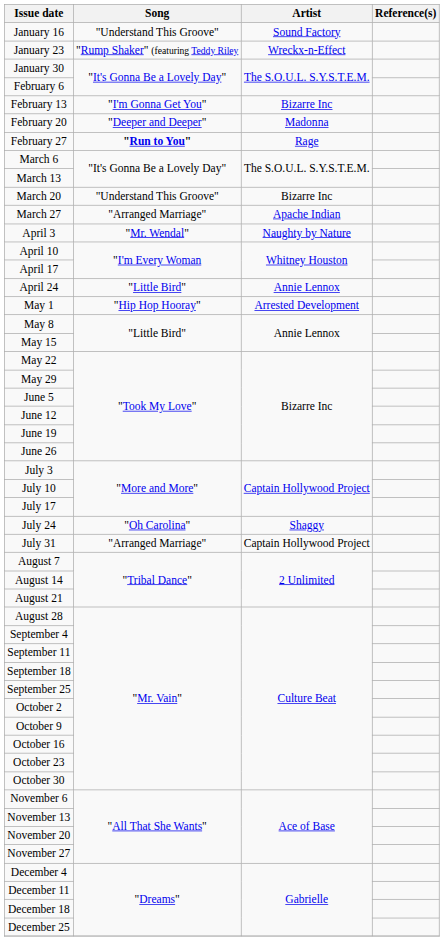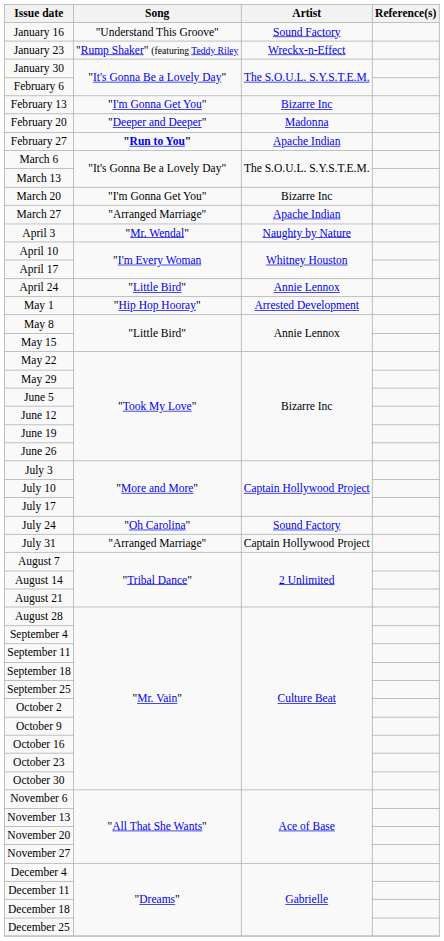 <table class="wikitable" style="text-align: center;">
 <tr>
 <th>Issue date</th>
 <th>Song</th>
 <th>Artist</th>
 <th>Reference(s)</th>
 </tr>
 <tr>
 <td>January 16</td>
 <td>"Understand This Groove"</td>
 <td><a href='#'>Sound Factory</a></td>
 <td></td>
 </tr>
 <tr>
 <td>January 23</td>
 <td>"<a href='#'>Rump Shaker</a>" <small>(featuring <a href='#'>Teddy Riley</a></small></td>
 <td><a href='#'>Wreckx-n-Effect</a></td>
 <td></td>
 </tr>
 <tr>
 <td>January 30</td>
 <td rowspan=2>"<a href='#'>It's Gonna Be a Lovely Day</a>"</td>
 <td rowspan=2><a href='#'>The S.O.U.L. S.Y.S.T.E.M.</a></td>
 <td></td>
 </tr>
 <tr>
 <td>February 6</td>
 <td></td>
 </tr>
 <tr>
 <td>February 13</td>
 <td>"<a href='#'>I'm Gonna Get You</a>"</td>
 <td><a href='#'>Bizarre Inc</a></td>
 <td></td>
 </tr>
 <tr>
 <td>February 20</td>
 <td>"<a href='#'>Deeper and Deeper</a>"</td>
 <td><a href='#'>Madonna</a></td>
 <td></td>
 </tr>
 <tr>
 <td>February 27</td>
 <td><strong>"<a href='#'>Run to You</a>"</strong></td>
-<td><a href='#'>Rage</a></td>
+<td><a href='#'>Apache Indian</a></td>
 <td></td>
 </tr>
 <tr>
 <td>March 6</td>
 <td rowspan=2>"It's Gonna Be a Lovely Day"</td>
 <td rowspan=2>The S.O.U.L. S.Y.S.T.E.M.</td>
 <td></td>
 </tr>
 <tr>
 <td>March 13</td>
 <td></td>
 </tr>
 <tr>
 <td>March 20</td>
-<td>"Understand This Groove"</td>
+<td>"I'm Gonna Get You"</td>
 <td>Bizarre Inc</td>
 <td></td>
 </tr>
 <tr>
 <td>March 27</td>
 <td>"Arranged Marriage"</td>
 <td><a href='#'>Apache Indian</a></td>
 <td></td>
 </tr>
 <tr>
 <td>April 3</td>
 <td>"<a href='#'>Mr. Wendal</a>"</td>
 <td><a href='#'>Naughty by Nature</a></td>
 <td></td>
 </tr>
 <tr>
 <td>April 10</td>
 <td rowspan=2>"<a href='#'>I'm Every Woman</a></td>
 <td rowspan=2><a href='#'>Whitney Houston</a></td>
 <td></td>
 </tr>
 <tr>
 <td>April 17</td>
 <td></td>
 </tr>
 <tr>
 <td>April 24</td>
 <td>"<a href='#'>Little Bird</a>"</td>
 <td><a href='#'>Annie Lennox</a></td>
 <td></td>
 </tr>
 <tr>
 <td>May 1</td>
 <td>"<a href='#'>Hip Hop Hooray</a>"</td>
 <td><a href='#'>Arrested Development</a></td>
 <td></td>
 </tr>
 <tr>
 <td>May 8</td>
 <td rowspan=2>"Little Bird"</td>
 <td rowspan=2>Annie Lennox</td>
 <td></td>
 </tr>
 <tr>
 <td>May 15</td>
 <td></td>
 </tr>
 <tr>
 <td>May 22</td>
 <td rowspan=6>"<a href='#'>Took My Love</a>"</td>
 <td rowspan=6>Bizarre Inc</td>
 <td></td>
 </tr>
 <tr>
 <td>May 29</td>
 <td></td>
 </tr>
 <tr>
 <td>June 5</td>
 <td></td>
 </tr>
 <tr>
 <td>June 12</td>
 <td></td>
 </tr>
 <tr>
 <td>June 19</td>
 <td></td>
 </tr>
 <tr>
 <td>June 26</td>
 <td></td>
 </tr>
 <tr>
 <td>July 3</td>
 <td rowspan=3>"<a href='#'>More and More</a>"</td>
 <td rowspan=3><a href='#'>Captain Hollywood Project</a></td>
 <td></td>
 </tr>
 <tr>
 <td>July 10</td>
 <td></td>
 </tr>
 <tr>
 <td>July 17</td>
 <td></td>
 </tr>
 <tr>
 <td>July 24</td>
 <td>"<a href='#'>Oh Carolina</a>"</td>
-<td><a href='#'>Shaggy</a></td>
+<td><a href='#'>Sound Factory</a></td>
 <td></td>
 </tr>
 <tr>
 <td>July 31</td>
 <td>"Arranged Marriage"</td>
 <td>Captain Hollywood Project</td>
 <td></td>
 </tr>
 <tr>
 <td>August 7</td>
 <td rowspan=3>"<a href='#'>Tribal Dance</a>"</td>
 <td rowspan=3><a href='#'>2 Unlimited</a></td>
 <td></td>
 </tr>
 <tr>
 <td>August 14</td>
 <td></td>
 </tr>
 <tr>
 <td>August 21</td>
 <td></td>
 </tr>
 <tr>
 <td>August 28</td>
 <td rowspan=10>"<a href='#'>Mr. Vain</a>"</td>
 <td rowspan=10><a href='#'>Culture Beat</a></td>
 <td></td>
 </tr>
 <tr>
 <td>September 4</td>
 <td></td>
 </tr>
 <tr>
 <td>September 11</td>
 <td></td>
 </tr>
 <tr>
 <td>September 18</td>
 <td></td>
 </tr>
 <tr>
 <td>September 25</td>
 <td></td>
 </tr>
 <tr>
 <td>October 2</td>
 <td></td>
 </tr>
 <tr>
 <td>October 9</td>
 <td></td>
 </tr>
 <tr>
 <td>October 16</td>
 <td></td>
 </tr>
 <tr>
 <td>October 23</td>
 <td></td>
 </tr>
 <tr>
 <td>October 30</td>
 <td></td>
 </tr>
 <tr>
 <td>November 6</td>
 <td rowspan=4>"<a href='#'>All That She Wants</a>"</td>
 <td rowspan=4><a href='#'>Ace of Base</a></td>
 <td></td>
 </tr>
 <tr>
 <td>November 13</td>
 <td></td>
 </tr>
 <tr>
 <td>November 20</td>
 <td></td>
 </tr>
 <tr>
 <td>November 27</td>
 <td></td>
 </tr>
 <tr>
 <td>December 4</td>
 <td rowspan=4>"<a href='#'>Dreams</a>"</td>
 <td rowspan=4><a href='#'>Gabrielle</a></td>
 <td></td>
 </tr>
 <tr>
 <td>December 11</td>
 <td></td>
 </tr>
 <tr>
 <td>December 18</td>
 <td></td>
 </tr>
 <tr>
 <td>December 25</td>
 <td></td>
 </tr>
 <tr>
 </tr>
 </table>
